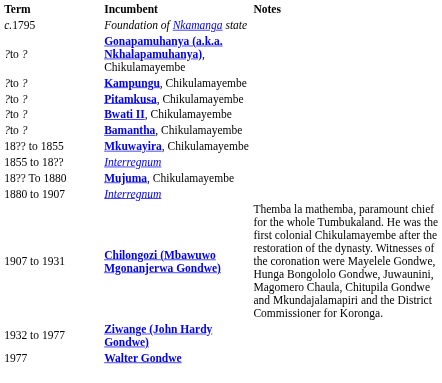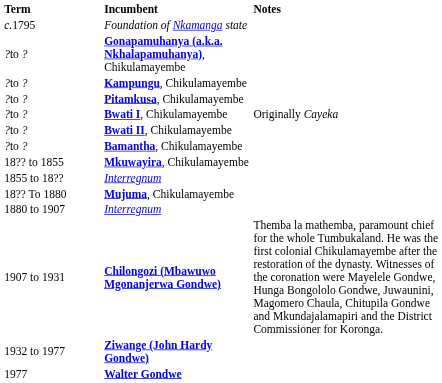 <table>
 <tr>
 <th width=20% align=left>Term</th>
 <th width=30% align=left>Incumbent</th>
 <th width=40% align=left>Notes</th>
 </tr>
 <tr>
 <td><em>c.</em>1795</td>
 <td><em>Foundation of <a href='#'>Nkamanga</a> state</em></td>
 </tr>
 <tr>
 <td><em>?</em>to <em>?</em></td>
 <td><strong><a href='#'>Gonapamuhanya (a.k.a. Nkhalapamuhanya)</a></strong>, Chikulamayembe</td>
 </tr>
 <tr>
 <td><em>?</em>to <em>?</em></td>
 <td><strong><a href='#'>Kampungu</a></strong>, Chikulamayembe</td>
 </tr>
 <tr>
 <td><em>?</em>to <em>?</em></td>
 <td><strong><a href='#'>Pitamkusa</a></strong>, Chikulamayembe</td>
+</tr>
+<tr>
+<td><em>?</em>to <em>?</em></td>
+<td><strong><a href='#'>Bwati I</a></strong>, Chikulamayembe</td>
+<td>Originally <em>Cayeka</em></td>
 </tr>
 <tr>
 <td><em>?</em>to <em>?</em></td>
 <td><strong><a href='#'>Bwati II</a></strong>, Chikulamayembe</td>
 </tr>
 <tr>
 <td><em>?</em>to <em>?</em></td>
 <td><strong><a href='#'>Bamantha</a></strong>, Chikulamayembe</td>
 </tr>
 <tr>
 <td>18?? to 1855</td>
 <td><strong><a href='#'>Mkuwayira</a></strong>, Chikulamayembe</td>
 </tr>
 <tr>
 <td>1855 to 18??</td>
 <td><em><a href='#'>Interregnum</a></em></td>
 </tr>
 <tr>
 <td>18?? To 1880</td>
 <td><strong><a href='#'>Mujuma</a></strong>, Chikulamayembe</td>
 </tr>
 <tr>
 <td>1880 to 1907</td>
 <td><em><a href='#'>Interregnum</a></em></td>
 </tr>
 <tr>
 <td>1907 to 1931</td>
 <td><strong><a href='#'>Chilongozi (Mbawuwo Mgonanjerwa Gondwe)</a></strong></td>
 <td>Themba la mathemba, paramount chief for the whole Tumbukaland. He was the first colonial Chikulamayembe after the restoration of the dynasty. Witnesses of the coronation were Mayelele Gondwe, Hunga Bongololo Gondwe, Juwaunini, Magomero Chaula, Chitupila Gondwe and Mkundajalamapiri and the District Commissioner for Koronga.</td>
 </tr>
 <tr>
 <td>1932 to 1977</td>
 <td><strong><a href='#'>Ziwange (John Hardy Gondwe)</a></strong></td>
 </tr>
 <tr>
 <td>1977</td>
 <td><strong><a href='#'>Walter Gondwe</a></strong></td>
 </tr>
 </table>
